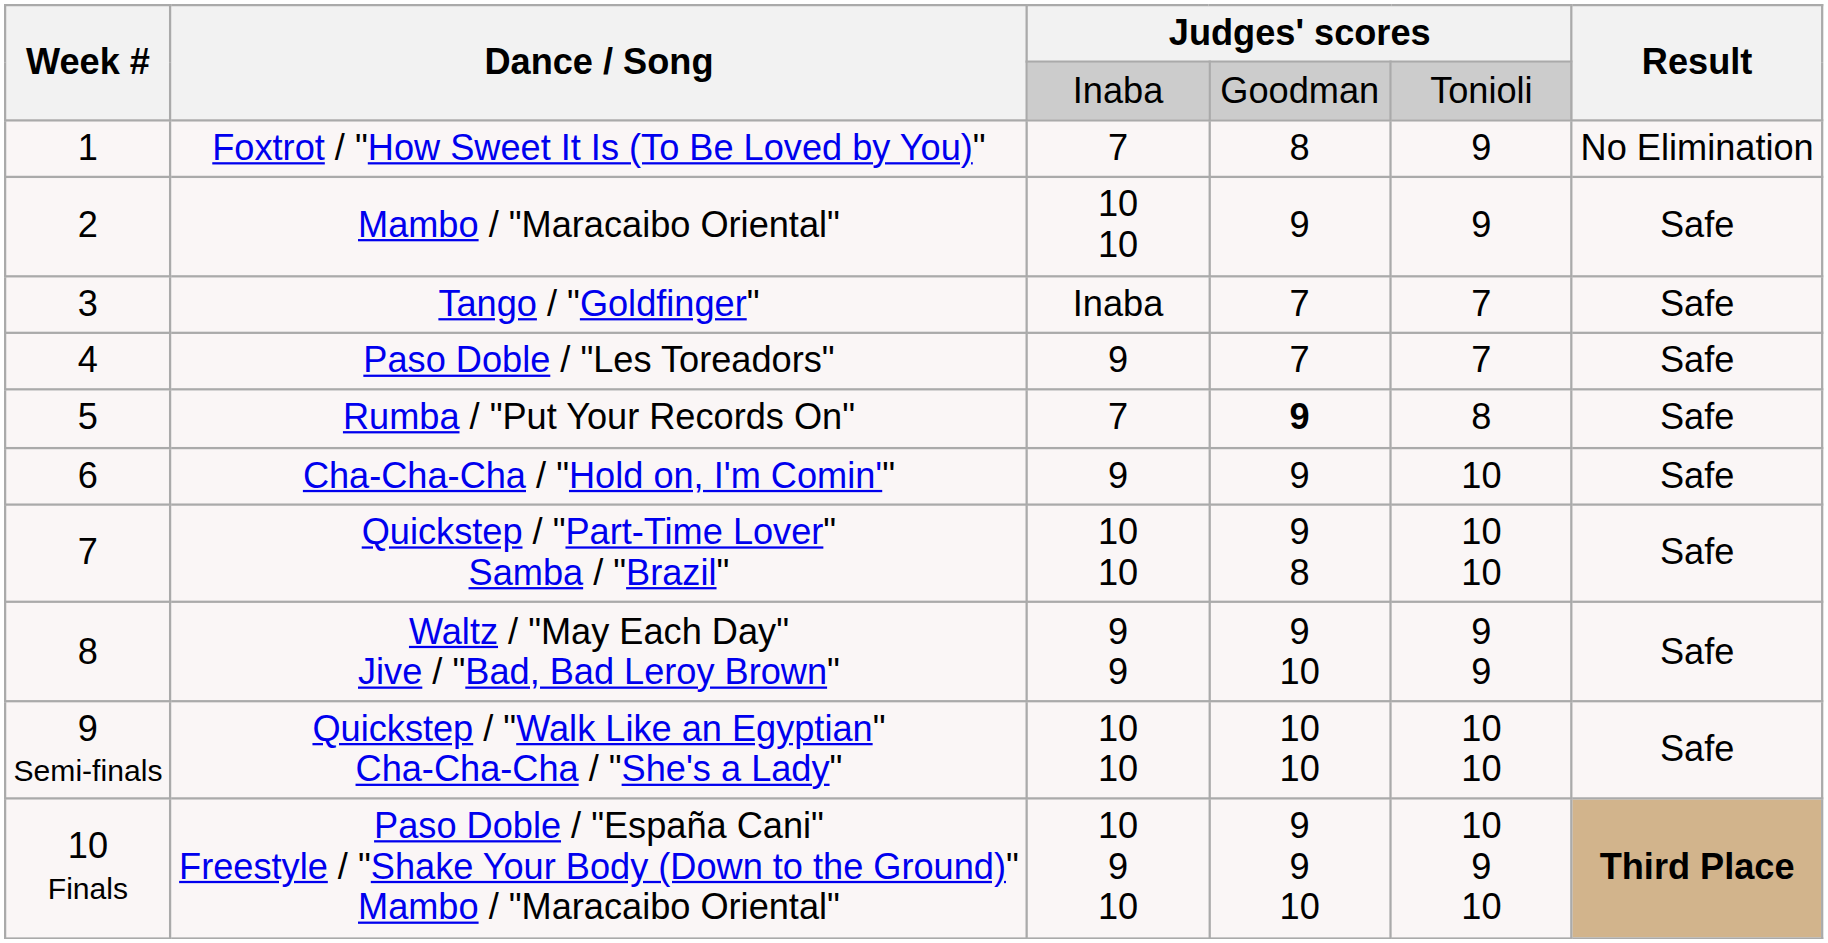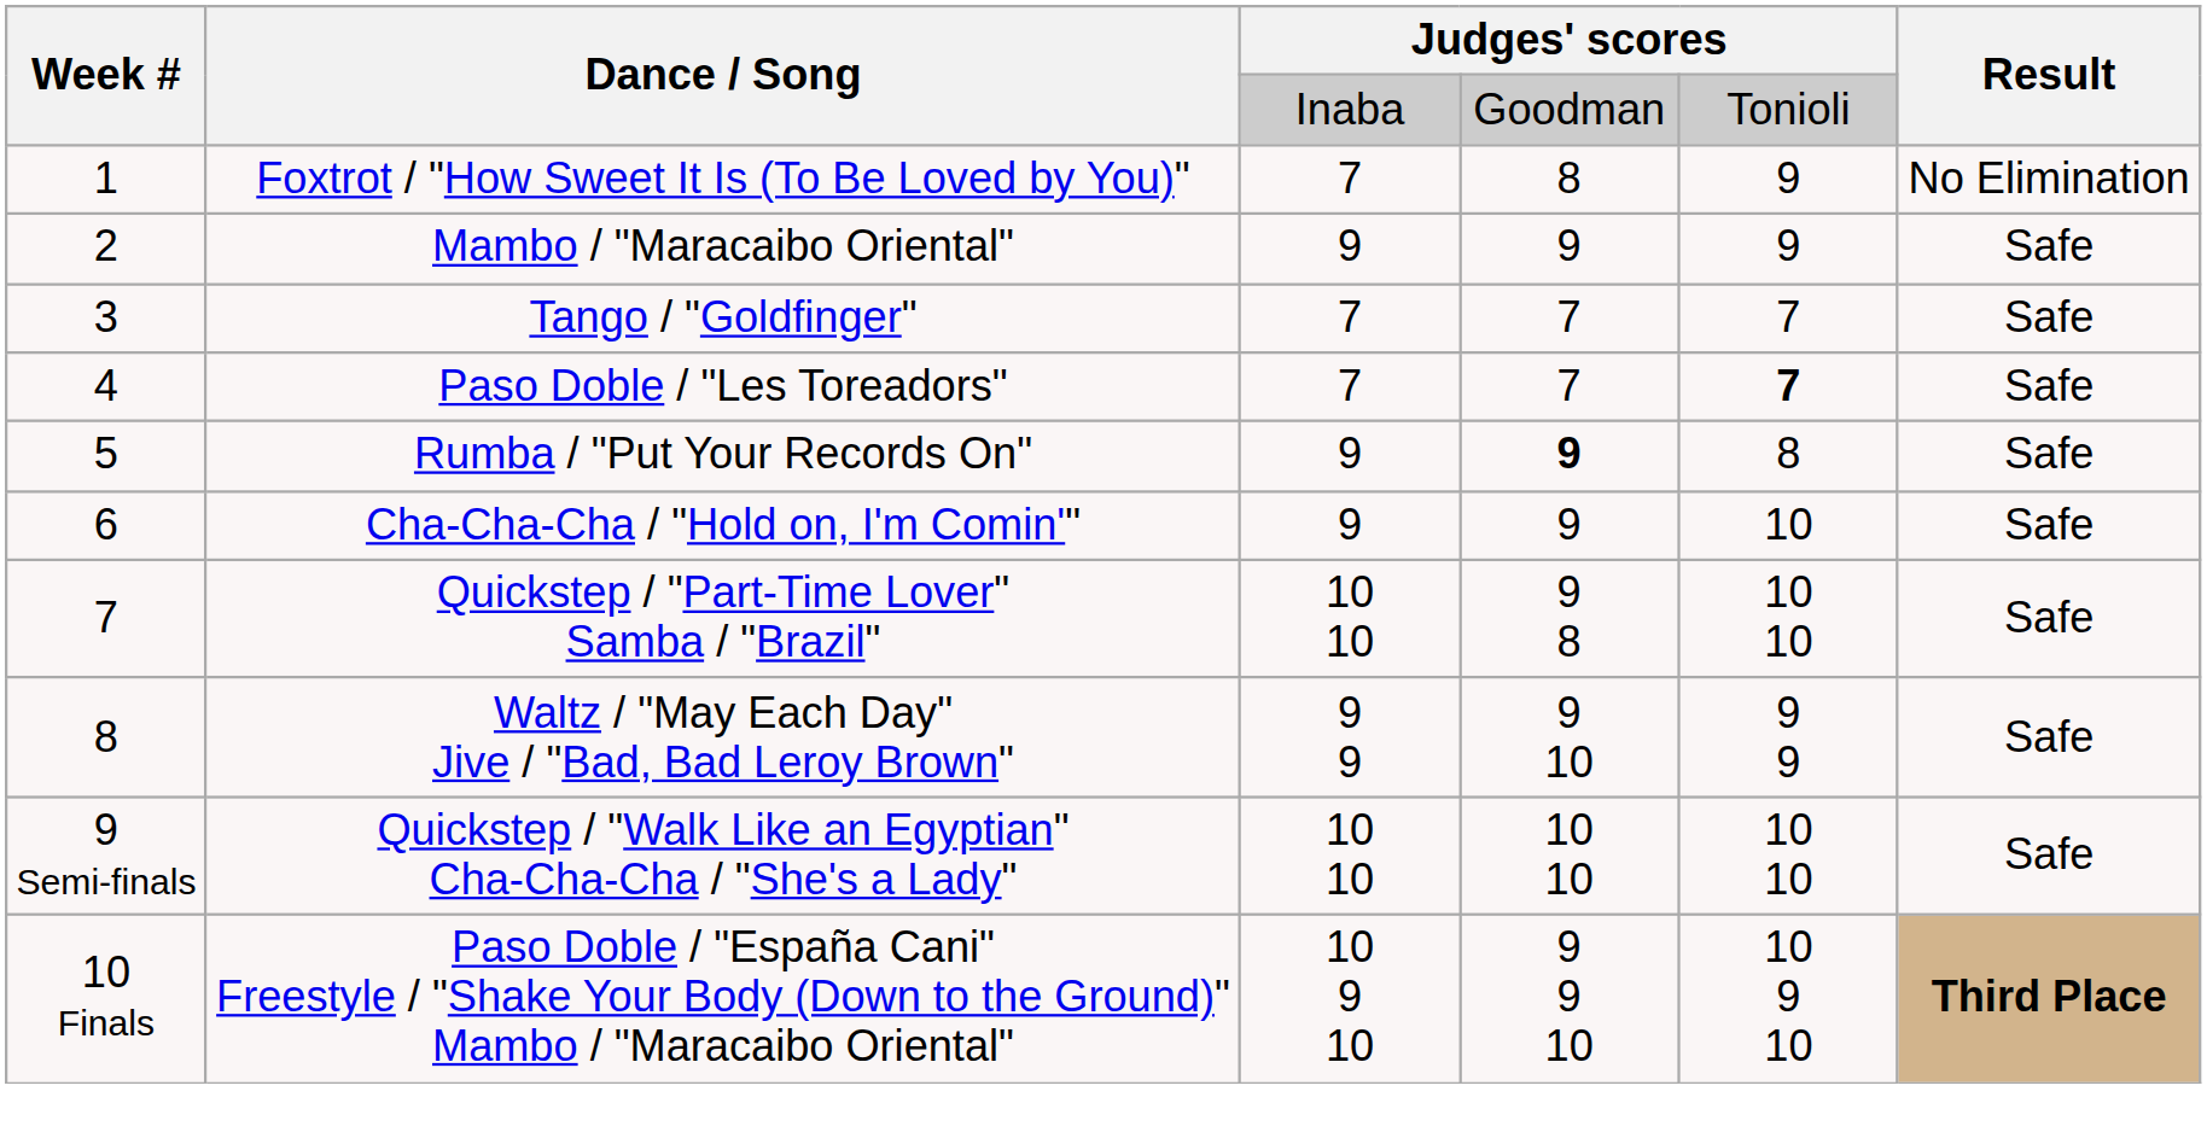 <table class="wikitable collapsible collapsed">
 <tr style="text-align:Center;">
 <th rowspan="2">Week #</th>
 <th rowspan="2">Dance / Song</th>
 <th colspan="3">Judges' scores</th>
 <th rowspan="2">Result</th>
 </tr>
 <tr style="text-align:center; background:#ccc;">
 <td style="width:10%; ">Inaba</td>
 <td style="width:10%; ">Goodman</td>
 <td style="width:10%; ">Tonioli</td>
 </tr>
 <tr style="text-align: center; background:#faf6f6;">
 <td>1</td>
 <td><a href='#'>Foxtrot</a> / "<a href='#'>How Sweet It Is (To Be Loved by You)</a>"</td>
 <td>7</td>
 <td>8</td>
 <td>9</td>
 <td>No Elimination</td>
 </tr>
 <tr style="text-align: center; background:#faf6f6;">
 <td>2</td>
 <td><a href='#'>Mambo</a> / "Maracaibo Oriental"</td>
-<td>10<br>10</td>
+<td>9</td>
 <td>9</td>
 <td>9</td>
 <td>Safe</td>
 </tr>
 <tr style="text-align: center; background:#faf6f6;">
 <td>3</td>
 <td><a href='#'>Tango</a> / "<a href='#'>Goldfinger</a>"</td>
-<td style="width:10%; ">Inaba</td>
+<td>7</td>
 <td>7</td>
 <td>7</td>
 <td>Safe</td>
 </tr>
 <tr style="text-align: center; background:#faf6f6;">
 <td>4</td>
 <td><a href='#'>Paso Doble</a> / "Les Toreadors"</td>
-<td>9</td>
 <td>7</td>
 <td>7</td>
+<td><strong>7</strong></td>
 <td>Safe</td>
 </tr>
 <tr style="text-align: center; background:#faf6f6;">
 <td>5</td>
 <td><a href='#'>Rumba</a> / "Put Your Records On"</td>
-<td>7</td>
+<td>9</td>
 <td><strong>9</strong></td>
 <td>8</td>
 <td>Safe</td>
 </tr>
 <tr style="text-align: center; background:#faf6f6;">
 <td>6</td>
 <td><a href='#'>Cha-Cha-Cha</a> / "<a href='#'>Hold on, I'm Comin'</a>"</td>
 <td>9</td>
 <td>9</td>
 <td>10</td>
 <td>Safe</td>
 </tr>
 <tr style="text-align: center; background:#faf6f6;">
 <td>7</td>
 <td><a href='#'>Quickstep</a> / "<a href='#'>Part-Time Lover</a>"<br><a href='#'>Samba</a> / "<a href='#'>Brazil</a>"</td>
 <td>10<br>10</td>
 <td>9<br>8</td>
 <td>10<br>10</td>
 <td>Safe</td>
 </tr>
 <tr style="text-align: center; background:#faf6f6;">
 <td>8</td>
 <td><a href='#'>Waltz</a> / "May Each Day"<br><a href='#'>Jive</a> / "<a href='#'>Bad, Bad Leroy Brown</a>"</td>
 <td>9<br>9</td>
 <td>9 <br>10</td>
 <td>9<br>9</td>
 <td>Safe</td>
 </tr>
 <tr style="text-align: center; background:#faf6f6;">
 <td>9<br><small>Semi-finals</small></td>
 <td><a href='#'>Quickstep</a> / "<a href='#'>Walk Like an Egyptian</a>"<br><a href='#'>Cha-Cha-Cha</a> / "<a href='#'>She's a Lady</a>"</td>
 <td>10<br>10</td>
 <td>10<br>10</td>
 <td>10<br>10</td>
 <td>Safe</td>
 </tr>
 <tr style="text-align: center; background:#faf6f6;">
 <td>10<br><small>Finals</small></td>
 <td><a href='#'>Paso Doble</a> / "España Cani"<br><a href='#'>Freestyle</a> / "<a href='#'>Shake Your Body (Down to the Ground)</a>"<br><a href='#'>Mambo</a> / "Maracaibo Oriental"</td>
 <td>10<br>9<br>10</td>
 <td>9<br>9<br>10</td>
 <td>10<br>9<br>10</td>
 <td style="text-align: center; background:tan"><strong>Third Place</strong></td>
 </tr>
 </table>
